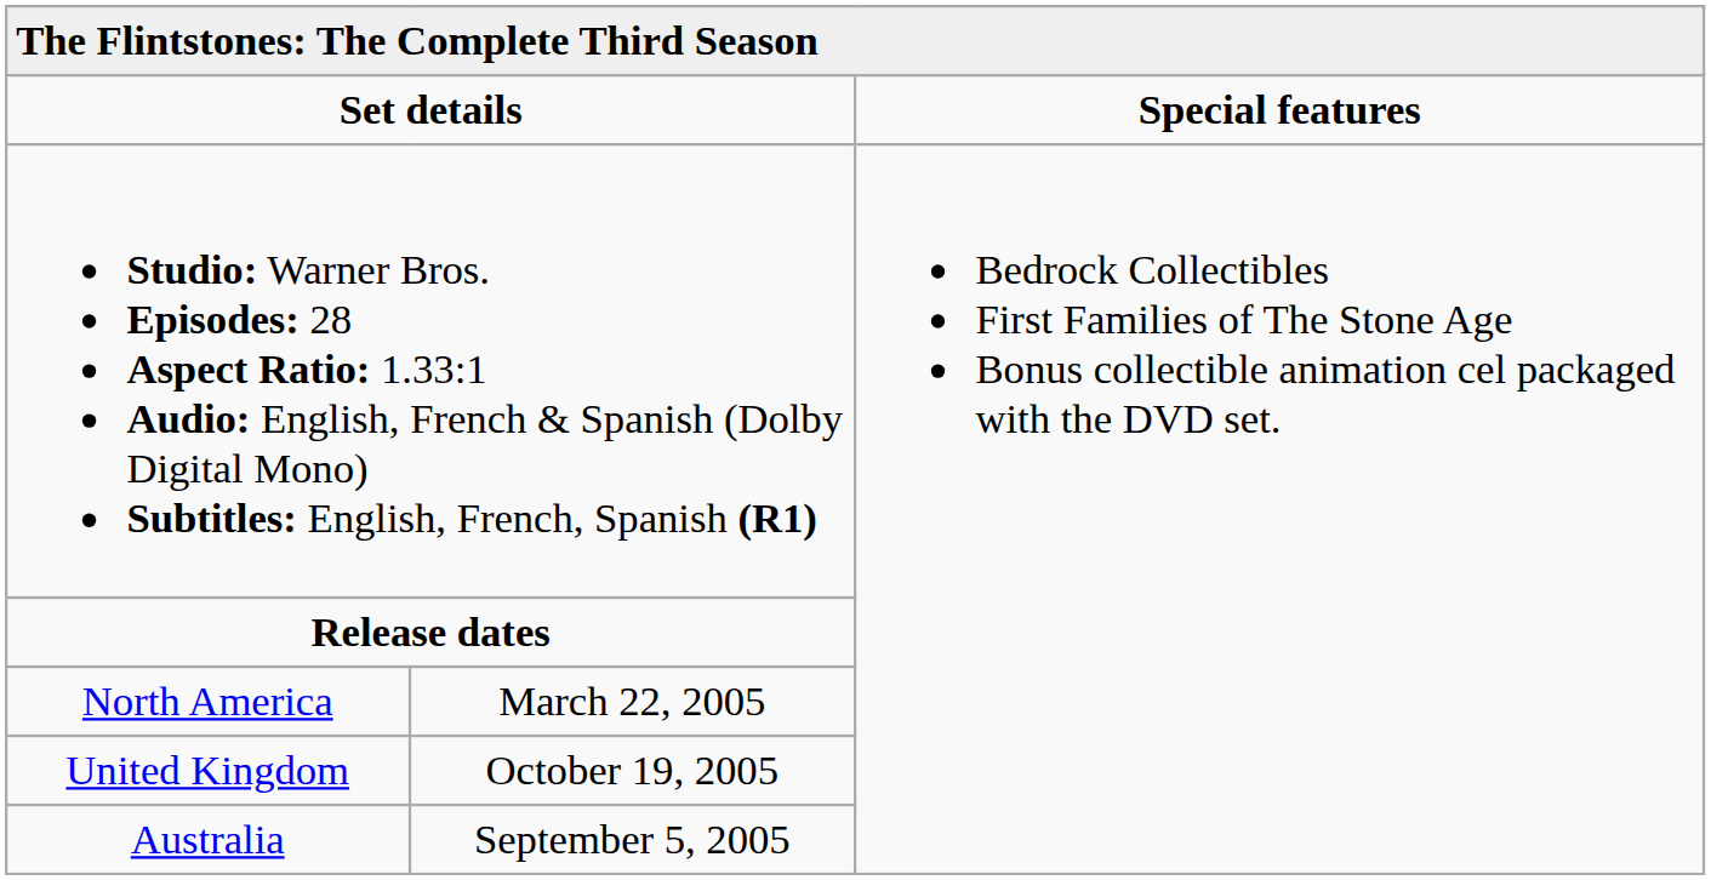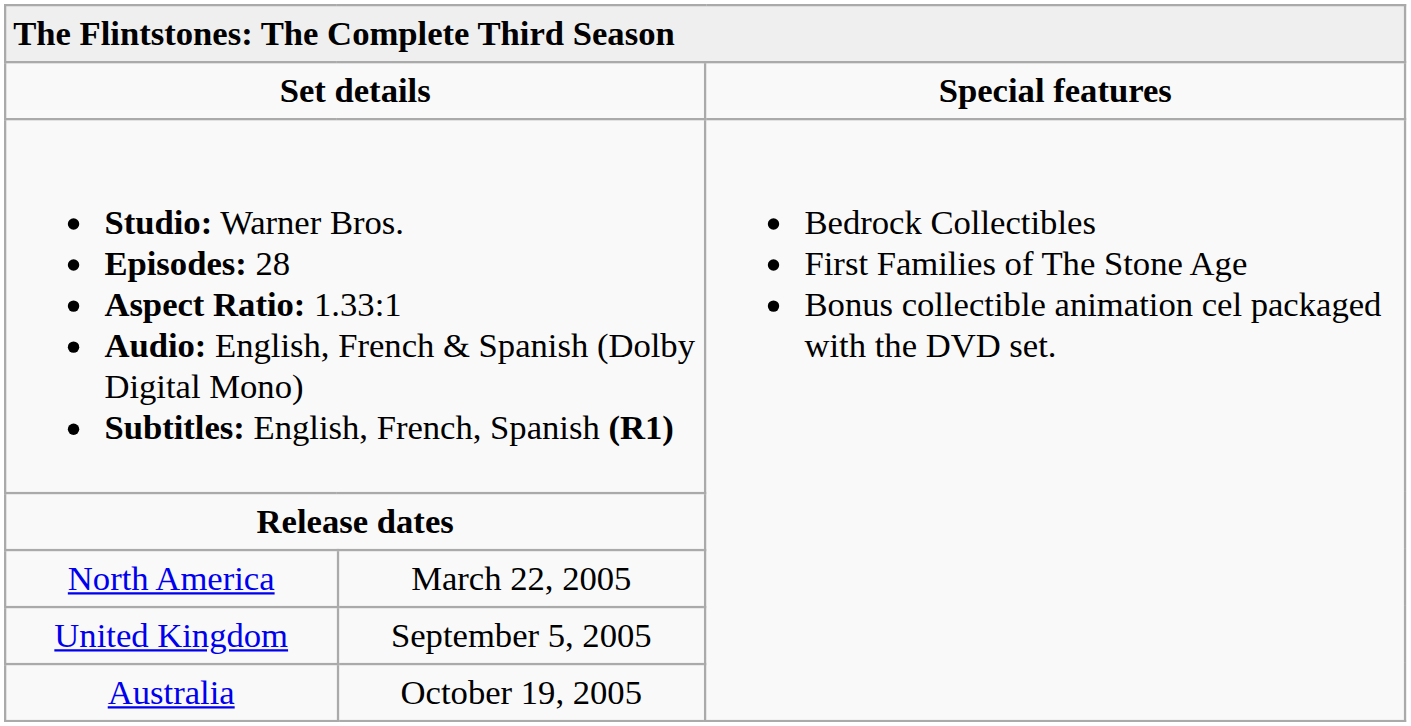 <table class="wikitable" style="font-size: 95%;">
 <tr style="background:#EFEFEF">
 <td colspan="3"><strong>The Flintstones: The Complete Third Season</strong></td>
 </tr>
 <tr style="vertical-align:top; text-align:center;">
 <td colspan="2"  style="width:300px;"><strong>Set details</strong></td>
 <td style="width:200px; "><strong>Special features</strong></td>
 </tr>
 <tr valign="top">
 <td colspan="2"  style="text-align:left; width:300px;"><br><ul><li><strong>Studio:</strong> Warner Bros.</li><li><strong>Episodes:</strong> 28</li><li><strong>Aspect Ratio:</strong> 1.33:1</li><li><strong>Audio:</strong> English, French & Spanish (Dolby Digital Mono)</li><li><strong>Subtitles:</strong> English, French, Spanish <strong>(R1)</strong></li></ul></td>
 <td rowspan="5"  style="text-align:left; width:300px;"><br><ul><li>Bedrock Collectibles</li><li>First Families of The Stone Age</li><li>Bonus collectible animation cel packaged with the DVD set.</li></ul></td>
 </tr>
 <tr>
 <td style="text-align:center;" colspan="2"><strong>Release dates</strong></td>
 </tr>
 <tr>
 <td style="text-align:center;"> <a href='#'>North America</a></td>
 <td style="text-align:center;">March 22, 2005</td>
 </tr>
 <tr>
 <td style="text-align:center;"> <a href='#'>United Kingdom</a></td>
-<td style="text-align:center;">October 19, 2005</td>
+<td style="text-align:center;">September 5, 2005</td>
 </tr>
 <tr>
 <td style="text-align:center;"> <a href='#'>Australia</a></td>
-<td style="text-align:center;">September 5, 2005</td>
+<td style="text-align:center;">October 19, 2005</td>
 </tr>
 </table>
